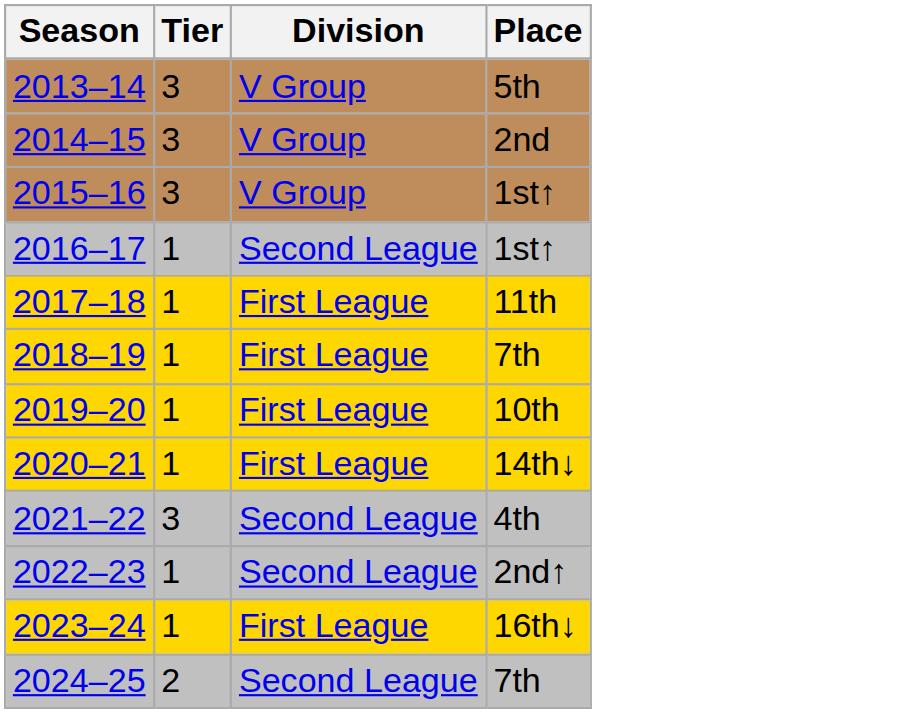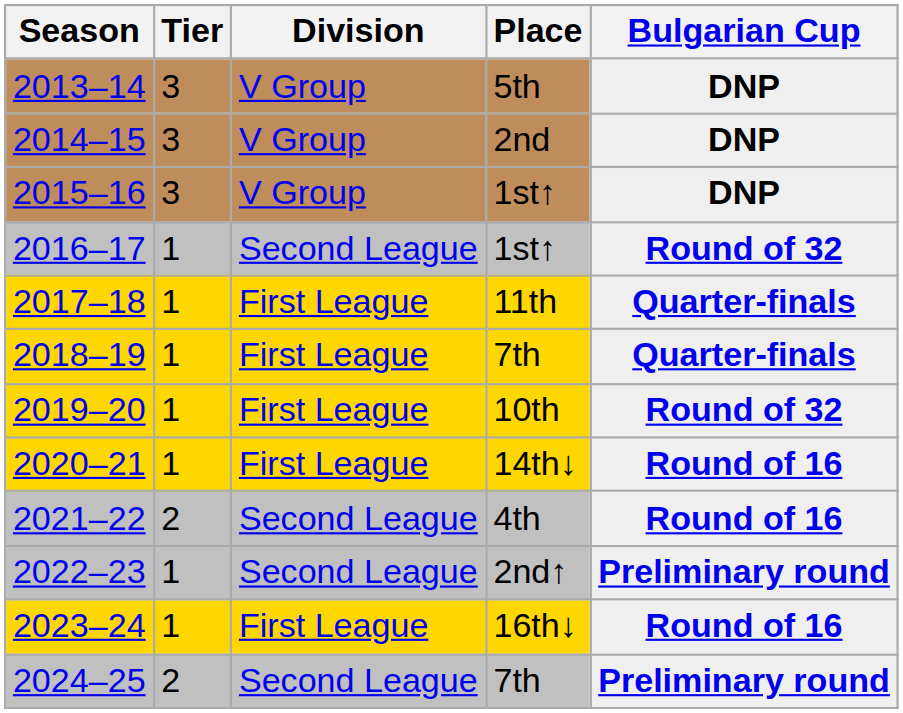 <table class="wikitable">
 <tr style="background:#f0f6fa;">
 <th><strong>Season</strong></th>
 <th><strong>Tier</strong></th>
 <th><strong>Division</strong></th>
 <th><strong>Place</strong></th>
+<th><strong><a href='#'>Bulgarian Cup</a></strong></th>
 </tr>
 <tr>
 <td style="background:#BF8D5B;"><a href='#'>2013–14</a></td>
 <td style="background:#BF8D5B;">3</td>
 <td style="background:#BF8D5B;"><a href='#'>V Group</a></td>
 <td style="background:#BF8D5B;">5th</td>
+<th style="background:#efefef;">DNP</th>
 </tr>
 <tr>
 <td style="background:#BF8D5B;"><a href='#'>2014–15</a></td>
 <td style="background:#BF8D5B;">3</td>
 <td style="background:#BF8D5B;"><a href='#'>V Group</a></td>
 <td style="background:#BF8D5B;">2nd</td>
+<th style="background:#efefef;">DNP</th>
 </tr>
 <tr>
 <td style="background:#BF8D5B;"><a href='#'>2015–16</a></td>
 <td style="background:#BF8D5B;">3</td>
 <td style="background:#BF8D5B;"><a href='#'>V Group</a></td>
 <td style="background:#BF8D5B;">1st↑</td>
+<th style="background:#efefef;">DNP</th>
 </tr>
 <tr>
 <td style="background:Silver;"><a href='#'>2016–17</a></td>
 <td style="background:Silver;">1</td>
 <td style="background:Silver;"><a href='#'>Second League</a></td>
 <td style="background:Silver;">1st↑</td>
+<th style="background:#efefef;"><a href='#'>Round of 32</a></th>
 </tr>
 <tr>
 <td style="background:Gold;"><a href='#'>2017–18</a></td>
 <td style="background:Gold;">1</td>
 <td style="background:Gold;"><a href='#'>First League</a></td>
 <td style="background:Gold;">11th</td>
+<th style="background:#efefef;"><a href='#'>Quarter-finals</a></th>
 </tr>
 <tr>
 <td style="background:Gold;"><a href='#'>2018–19</a></td>
 <td style="background:Gold;">1</td>
 <td style="background:Gold;"><a href='#'>First League</a></td>
 <td style="background:Gold;">7th</td>
+<th style="background:#efefef;"><a href='#'>Quarter-finals</a></th>
 </tr>
 <tr>
 <td style="background:Gold;"><a href='#'>2019–20</a></td>
 <td style="background:Gold;">1</td>
 <td style="background:Gold;"><a href='#'>First League</a></td>
 <td style="background:Gold;">10th</td>
+<th style="background:#efefef;"><a href='#'>Round of 32</a></th>
 </tr>
 <tr>
 <td style="background:Gold;"><a href='#'>2020–21</a></td>
 <td style="background:Gold;">1</td>
 <td style="background:Gold;"><a href='#'>First League</a></td>
 <td style="background:Gold;">14th↓</td>
+<th style="background:#efefef;"><a href='#'>Round of 16</a></th>
 </tr>
 <tr>
 <td style="background:Silver;"><a href='#'>2021–22</a></td>
-<td style="background:Silver;">3</td>
+<td style="background:Silver;">2</td>
 <td style="background:Silver;"><a href='#'>Second League</a></td>
 <td style="background:Silver;">4th</td>
+<th style="background:#efefef;"><a href='#'>Round of 16</a></th>
 </tr>
 <tr>
 <td style="background:Silver;"><a href='#'>2022–23</a></td>
 <td style="background:Silver;">1</td>
 <td style="background:Silver;"><a href='#'>Second League</a></td>
 <td style="background:Silver;">2nd↑</td>
+<th style="background:#efefef;"><a href='#'>Preliminary round</a></th>
 </tr>
 <tr>
 <td style="background:Gold;"><a href='#'>2023–24</a></td>
 <td style="background:Gold;">1</td>
 <td style="background:Gold;"><a href='#'>First League</a></td>
 <td style="background:Gold;">16th↓</td>
+<th style="background:#efefef;"><a href='#'>Round of 16</a></th>
 </tr>
 <tr>
 <td style="background:Silver;"><a href='#'>2024–25</a></td>
 <td style="background:Silver;">2</td>
 <td style="background:Silver;"><a href='#'>Second League</a></td>
 <td style="background:Silver;">7th</td>
+<th style="background:#efefef;"><a href='#'>Preliminary round</a></th>
 </tr>
 </table>
